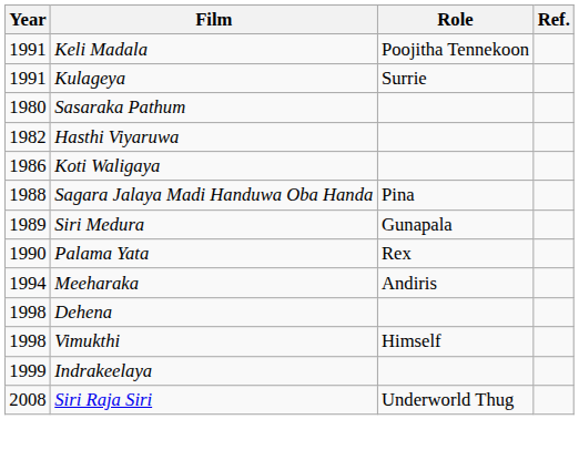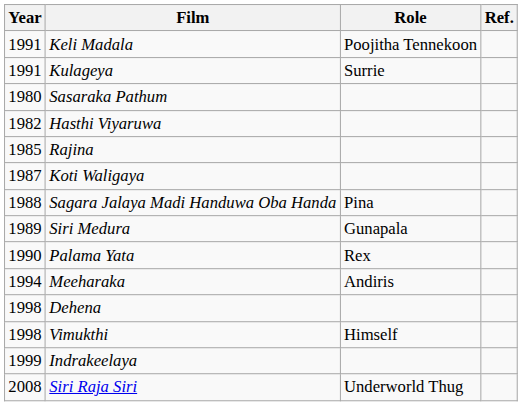 <table class="wikitable">
 <tr>
 <th>Year</th>
 <th>Film</th>
 <th>Role</th>
 <th>Ref.</th>
 </tr>
 <tr>
 <td>1991</td>
 <td><em>Keli Madala</em></td>
 <td>Poojitha Tennekoon</td>
 <td></td>
 </tr>
 <tr>
 <td>1991</td>
 <td><em>Kulageya</em></td>
 <td>Surrie</td>
 <td></td>
 </tr>
 <tr>
 <td>1980</td>
 <td><em>Sasaraka Pathum</em></td>
 <td></td>
 <td></td>
 </tr>
 <tr>
 <td>1982</td>
 <td><em>Hasthi Viyaruwa</em></td>
 <td></td>
 <td></td>
 </tr>
 <tr>
-<td>1986</td>
+<td>1985</td>
+<td><em>Rajina</em></td>
+<td></td>
+<td></td>
+</tr>
+<tr>
+<td>1987</td>
 <td><em>Koti Waligaya</em></td>
 <td></td>
 <td></td>
 </tr>
 <tr>
 <td>1988</td>
 <td><em>Sagara Jalaya Madi Handuwa Oba Handa</em></td>
 <td>Pina</td>
 <td></td>
 </tr>
 <tr>
 <td>1989</td>
 <td><em>Siri Medura</em></td>
 <td>Gunapala</td>
 <td></td>
 </tr>
 <tr>
 <td>1990</td>
 <td><em>Palama Yata</em></td>
 <td>Rex</td>
 <td></td>
 </tr>
 <tr>
 <td>1994</td>
 <td><em>Meeharaka</em></td>
 <td>Andiris</td>
 <td></td>
 </tr>
 <tr>
 <td>1998</td>
 <td><em>Dehena</em></td>
 <td></td>
 <td></td>
 </tr>
 <tr>
 <td>1998</td>
 <td><em>Vimukthi</em></td>
 <td>Himself</td>
 <td></td>
 </tr>
 <tr>
 <td>1999</td>
 <td><em>Indrakeelaya</em></td>
 <td></td>
 <td></td>
 </tr>
 <tr>
 <td>2008</td>
 <td><em><a href='#'>Siri Raja Siri</a></em></td>
 <td>Underworld Thug</td>
 <td></td>
 </tr>
 </table>
